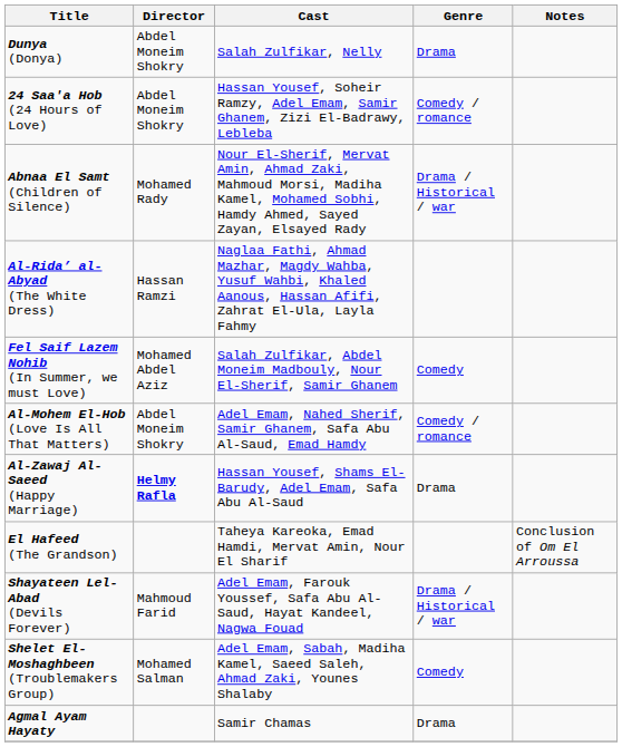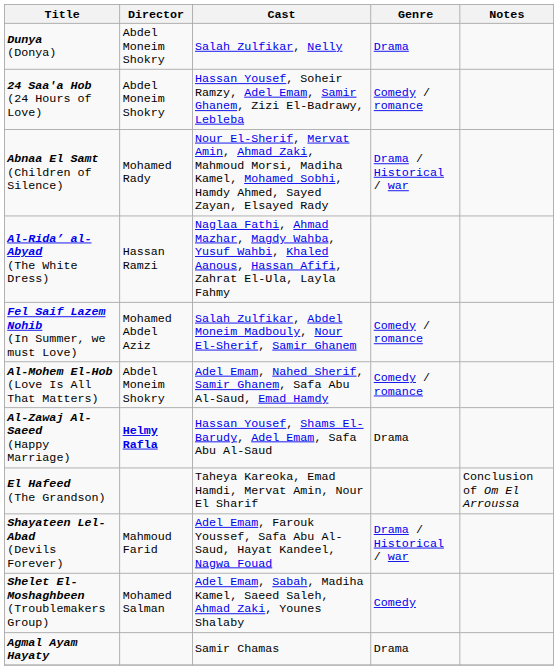 <table class="wikitable">
 <tr>
 <th>Title</th>
 <th>Director</th>
 <th>Cast</th>
 <th>Genre</th>
 <th>Notes</th>
 </tr>
 <tr>
 <td><strong><em>Dunya</em></strong><br>(Donya)</td>
 <td>Abdel Moneim Shokry</td>
 <td><a href='#'>Salah Zulfikar</a>, <a href='#'>Nelly</a></td>
 <td><a href='#'>Drama</a></td>
 <td></td>
 </tr>
 <tr>
 <td><strong><em>24 Saa'a Hob</em></strong><br>(24 Hours of Love)</td>
 <td>Abdel Moneim Shokry</td>
 <td><a href='#'>Hassan Yousef</a>, Soheir Ramzy, <a href='#'>Adel Emam</a>, <a href='#'>Samir Ghanem</a>, Zizi El-Badrawy, <a href='#'>Lebleba</a></td>
 <td><a href='#'>Comedy</a> / <a href='#'>romance</a></td>
 <td></td>
 </tr>
 <tr>
 <td><strong><em>Abnaa El Samt</em></strong><br>(Children of Silence)</td>
 <td>Mohamed Rady</td>
 <td><a href='#'>Nour El-Sherif</a>, <a href='#'>Mervat Amin</a>, <a href='#'>Ahmad Zaki</a>, Mahmoud Morsi, Madiha Kamel, <a href='#'>Mohamed Sobhi</a>, Hamdy Ahmed, Sayed Zayan, Elsayed Rady</td>
 <td><a href='#'>Drama</a> / <a href='#'>Historical</a> / <a href='#'>war</a></td>
 <td></td>
 </tr>
 <tr>
 <td><strong><em><a href='#'>Al-Rida’ al-Abyad</a></em></strong><br>(The White Dress)</td>
 <td>Hassan Ramzi</td>
 <td><a href='#'>Naglaa Fathi</a>, <a href='#'>Ahmad Mazhar</a>, <a href='#'>Magdy Wahba</a>, <a href='#'>Yusuf Wahbi</a>, <a href='#'>Khaled Aanous</a>, <a href='#'>Hassan Afifi</a>, Zahrat El-Ula, Layla Fahmy</td>
 <td></td>
 <td></td>
 </tr>
 <tr>
 <td><strong><em><a href='#'>Fel Saif Lazem Nohib</a></em></strong><br>(In Summer, we must Love)</td>
 <td>Mohamed Abdel Aziz</td>
 <td><a href='#'>Salah Zulfikar</a>, <a href='#'>Abdel Moneim Madbouly</a>, <a href='#'>Nour El-Sherif</a>, <a href='#'>Samir Ghanem</a></td>
-<td><a href='#'>Comedy</a></td>
+<td><a href='#'>Comedy</a> / <a href='#'>romance</a></td>
 <td></td>
 </tr>
 <tr>
 <td><strong><em>Al-Mohem El-Hob</em></strong><br>(Love Is All That Matters)</td>
 <td>Abdel Moneim Shokry</td>
 <td><a href='#'>Adel Emam</a>, <a href='#'>Nahed Sherif</a>, <a href='#'>Samir Ghanem</a>, Safa Abu Al-Saud, <a href='#'>Emad Hamdy</a></td>
 <td><a href='#'>Comedy</a> / <a href='#'>romance</a></td>
 <td></td>
 </tr>
 <tr>
 <td><strong><em>Al-Zawaj Al-Saeed</em></strong><br>(Happy Marriage)</td>
 <td><strong><a href='#'>Helmy Rafla</a></strong></td>
 <td><a href='#'>Hassan Yousef</a>, <a href='#'>Shams El-Barudy</a>, <a href='#'>Adel Emam</a>, Safa Abu Al-Saud</td>
 <td>Drama</td>
 <td></td>
 </tr>
 <tr>
 <td><strong><em>El Hafeed</em></strong><br>(The Grandson)</td>
 <td></td>
 <td>Taheya Kareoka, Emad Hamdi, Mervat Amin, Nour El Sharif</td>
 <td></td>
 <td>Conclusion of <em>Om El Arroussa</em></td>
 </tr>
 <tr>
 <td><strong><em>Shayateen Lel-Abad</em></strong><br>(Devils Forever)</td>
 <td>Mahmoud Farid</td>
 <td><a href='#'>Adel Emam</a>, Farouk Youssef, Safa Abu Al-Saud,  Hayat Kandeel, <a href='#'>Nagwa Fouad</a></td>
 <td><a href='#'>Drama</a> / <a href='#'>Historical</a> / <a href='#'>war</a></td>
 <td></td>
 </tr>
 <tr>
 <td><strong><em>Shelet El-Moshaghbeen</em></strong><br>(Troublemakers Group)</td>
 <td>Mohamed Salman</td>
 <td><a href='#'>Adel Emam</a>, <a href='#'>Sabah</a>, Madiha Kamel, Saeed Saleh, <a href='#'>Ahmad Zaki</a>, Younes Shalaby</td>
 <td><a href='#'>Comedy</a></td>
 <td></td>
 </tr>
 <tr>
 <td><strong><em>Agmal Ayam Hayaty</em></strong></td>
 <td></td>
 <td>Samir Chamas</td>
 <td>Drama</td>
 <td></td>
 </tr>
 <tr>
 </tr>
 </table>
